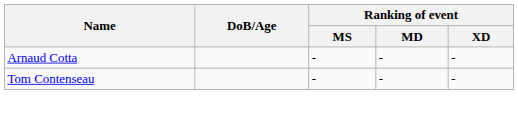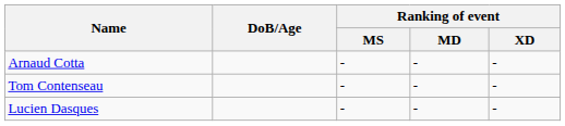 <table class="wikitable" style="width:600px; font-size:95%;">
 <tr>
 <th rowspan="2" align="left">Name</th>
 <th rowspan="2" align="left">DoB/Age</th>
 <th colspan="3" align="center">Ranking of event</th>
 </tr>
 <tr>
 <th align="center">MS</th>
 <th>MD</th>
 <th align="center">XD</th>
 </tr>
 <tr>
 <td><a href='#'>Arnaud Cotta</a></td>
 <td></td>
 <td>-</td>
 <td>-</td>
 <td>-</td>
 </tr>
 <tr>
 <td><a href='#'>Tom Contenseau</a></td>
 <td></td>
 <td>-</td>
 <td>-</td>
 <td>-</td>
 </tr>
+<tr>
+<td><a href='#'>Lucien Dasques</a></td>
+<td></td>
+<td>-</td>
+<td>-</td>
+<td>-</td>
+</tr>
 </table>
